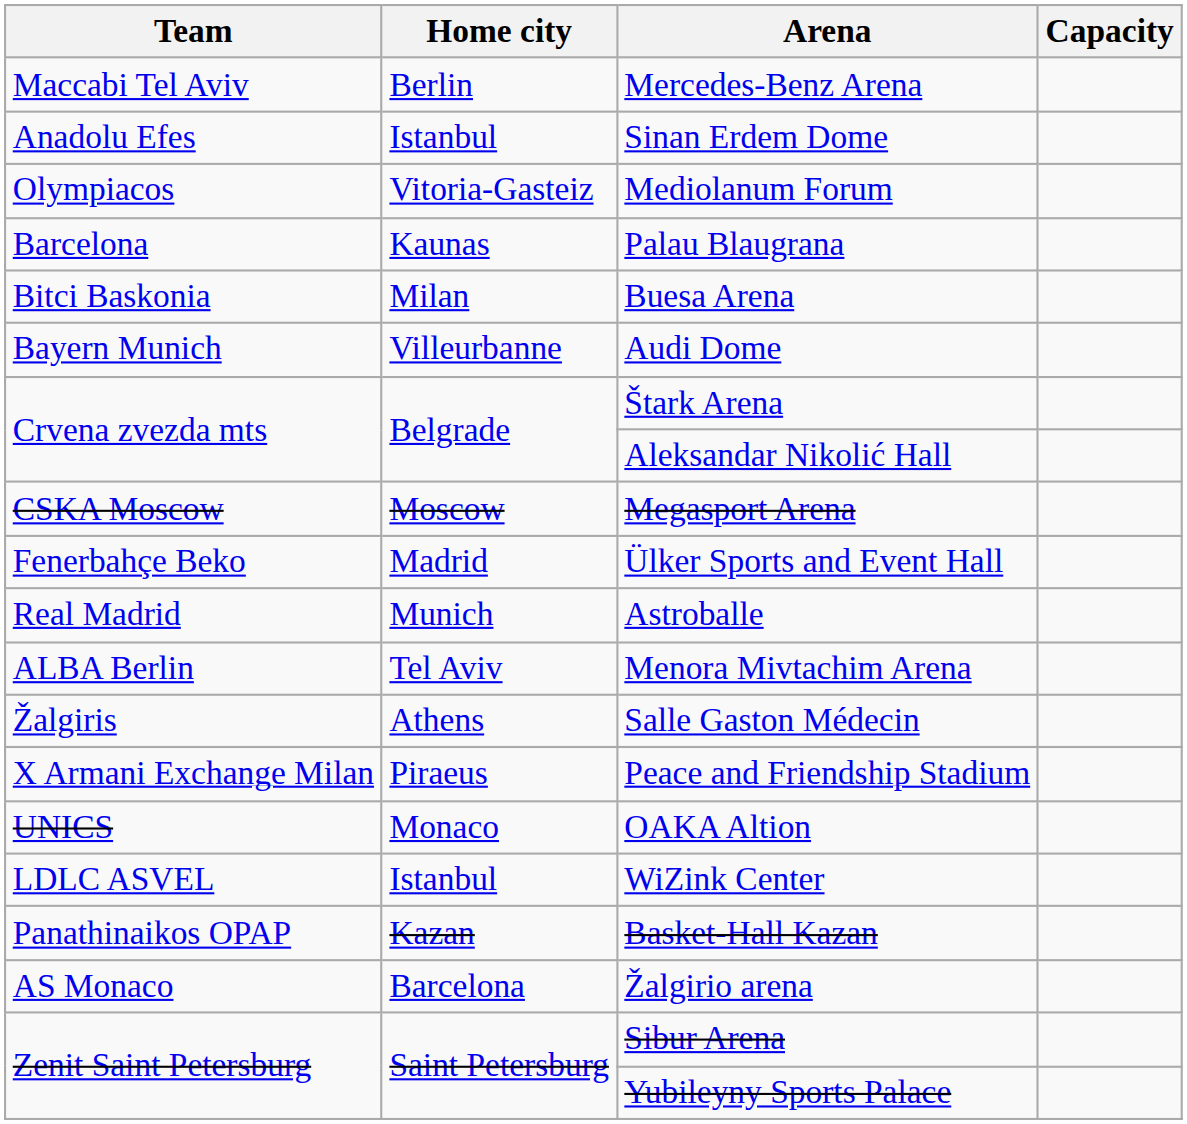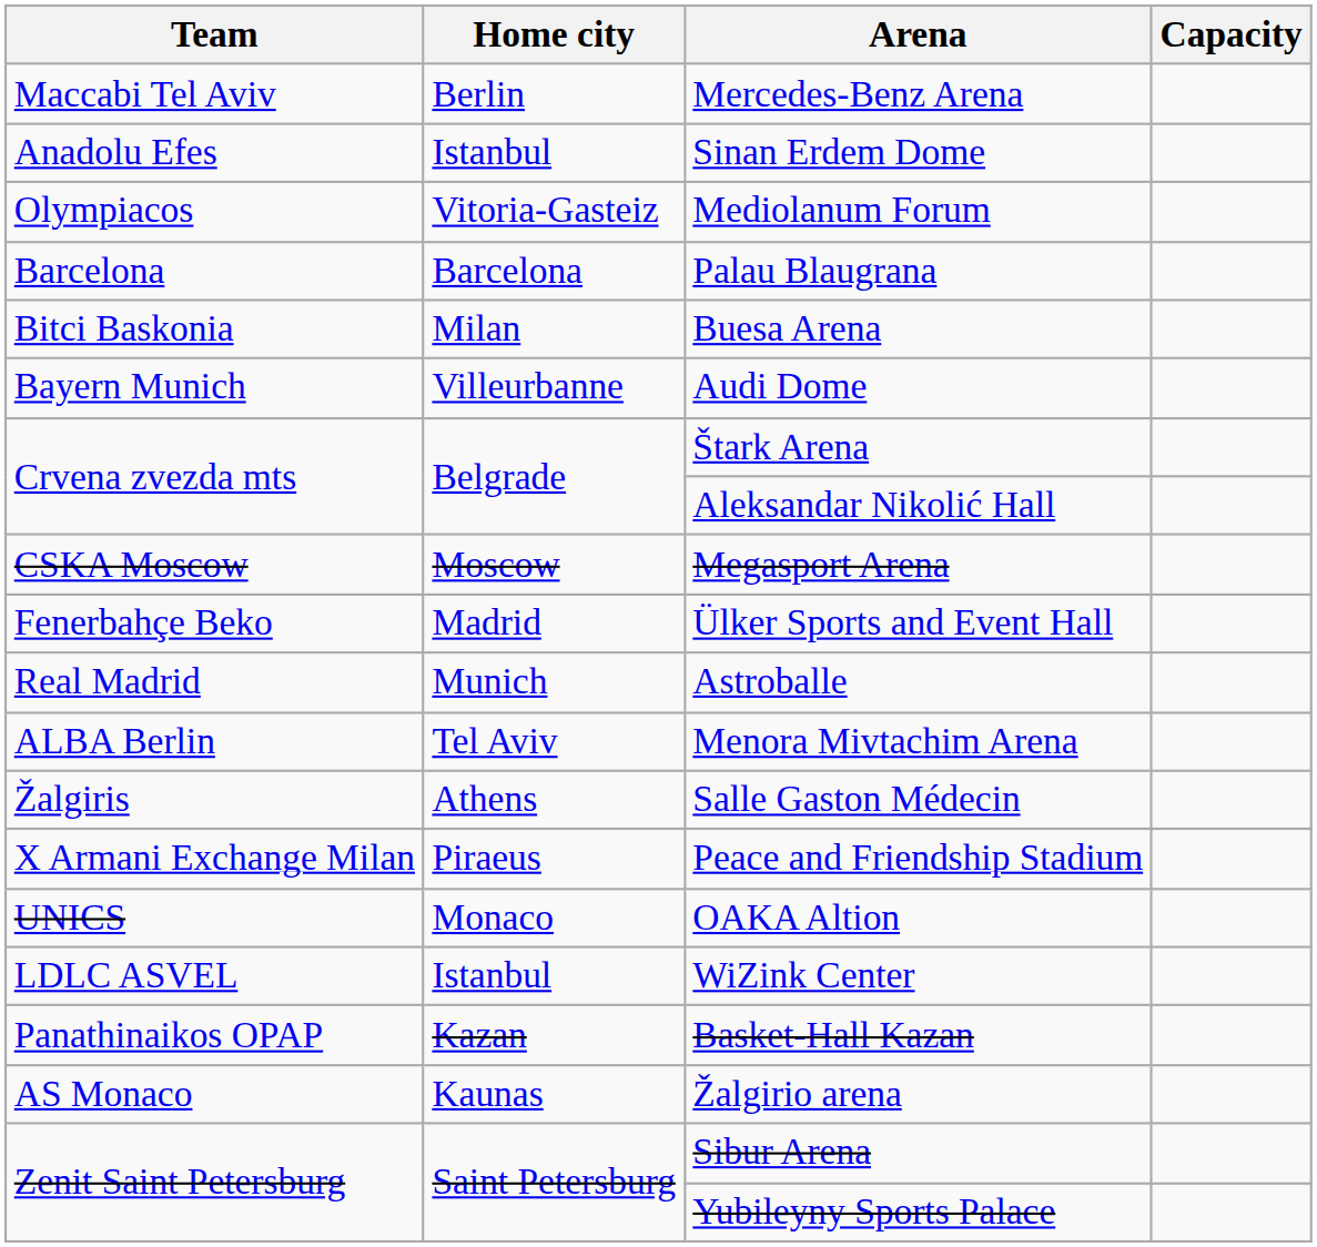 <table class="wikitable sortable">
 <tr>
 <th>Team</th>
 <th>Home city</th>
 <th>Arena</th>
 <th>Capacity</th>
 </tr>
 <tr>
 <td> <a href='#'>Maccabi Tel Aviv</a></td>
 <td><a href='#'>Berlin</a></td>
 <td><a href='#'>Mercedes-Benz Arena</a></td>
 <td style="text-align:center"></td>
 </tr>
 <tr>
 <td> <a href='#'>Anadolu Efes</a></td>
 <td><a href='#'>Istanbul</a></td>
 <td><a href='#'>Sinan Erdem Dome</a></td>
 <td style="text-align:center"></td>
 </tr>
 <tr>
 <td> <a href='#'>Olympiacos</a></td>
 <td><a href='#'>Vitoria-Gasteiz</a></td>
 <td><a href='#'>Mediolanum Forum</a></td>
 <td style="text-align:center"></td>
 </tr>
 <tr>
 <td> <a href='#'>Barcelona</a></td>
-<td><a href='#'>Kaunas</a></td>
+<td><a href='#'>Barcelona</a></td>
 <td><a href='#'>Palau Blaugrana</a></td>
 <td style="text-align:center"></td>
 </tr>
 <tr>
 <td> <a href='#'>Bitci Baskonia</a></td>
 <td rowspan><a href='#'>Milan</a></td>
 <td><a href='#'>Buesa Arena</a></td>
 <td style="text-align:center"></td>
 </tr>
 <tr>
 <td> <a href='#'>Bayern Munich</a></td>
 <td><a href='#'>Villeurbanne</a></td>
 <td><a href='#'>Audi Dome</a></td>
 <td style="text-align:center"></td>
 </tr>
 <tr>
 <td rowspan=2> <a href='#'>Crvena zvezda mts</a></td>
 <td rowspan=2><a href='#'>Belgrade</a></td>
 <td><a href='#'>Štark Arena</a></td>
 <td style="text-align:center"></td>
 </tr>
 <tr>
 <td><a href='#'>Aleksandar Nikolić Hall</a></td>
 <td style="text-align:center"></td>
 </tr>
 <tr>
 <td> <s><a href='#'>CSKA Moscow</a></s></td>
 <td><s><a href='#'>Moscow</a></s></td>
 <td><s><a href='#'>Megasport Arena</a></s></td>
 <td style="text-align:center"><s></s></td>
 </tr>
 <tr>
 <td> <a href='#'>Fenerbahçe Beko</a></td>
 <td><a href='#'>Madrid</a></td>
 <td><a href='#'>Ülker Sports and Event Hall</a></td>
 <td style="text-align:center"></td>
 </tr>
 <tr>
 <td> <a href='#'>Real Madrid</a></td>
 <td><a href='#'>Munich</a></td>
 <td><a href='#'>Astroballe</a></td>
 <td style="text-align:center"></td>
 </tr>
 <tr>
 <td> <a href='#'>ALBA Berlin</a></td>
 <td><a href='#'>Tel Aviv</a></td>
 <td><a href='#'>Menora Mivtachim Arena</a></td>
 <td style="text-align:center"></td>
 </tr>
 <tr>
 <td> <a href='#'>Žalgiris</a></td>
 <td><a href='#'>Athens</a></td>
 <td><a href='#'>Salle Gaston Médecin</a></td>
 <td style="text-align:center"></td>
 </tr>
 <tr>
 </tr>
 <tr>
 <td rowspan> <a href='#'>X Armani Exchange Milan</a></td>
 <td><a href='#'>Piraeus</a></td>
 <td><a href='#'>Peace and Friendship Stadium</a></td>
 <td style="text-align:center"></td>
 </tr>
 <tr>
 <td> <s><a href='#'>UNICS</a></s></td>
 <td><a href='#'>Monaco</a></td>
 <td><a href='#'>OAKA Altion</a></td>
 <td style="text-align:center"></td>
 </tr>
 <tr>
 <td> <a href='#'>LDLC ASVEL</a></td>
 <td><a href='#'>Istanbul</a></td>
 <td><a href='#'>WiZink Center</a></td>
 <td style="text-align:center"></td>
 </tr>
 <tr>
 <td> <a href='#'>Panathinaikos OPAP</a></td>
 <td><s><a href='#'>Kazan</a></s></td>
 <td><s><a href='#'>Basket-Hall Kazan</a></s></td>
 <td style="text-align:center"><s></s></td>
 </tr>
 <tr>
 <td> <a href='#'>AS Monaco</a></td>
-<td><a href='#'>Barcelona</a></td>
+<td><a href='#'>Kaunas</a></td>
 <td><a href='#'>Žalgirio arena</a></td>
 <td style="text-align:center"></td>
 </tr>
 <tr>
 <td rowspan=2> <s><a href='#'>Zenit Saint Petersburg</a></s></td>
 <td rowspan=2><s><a href='#'>Saint Petersburg</a></s></td>
 <td><s><a href='#'>Sibur Arena</a></s></td>
 <td style="text-align:center"><s></s></td>
 </tr>
 <tr>
 <td><s><a href='#'>Yubileyny Sports Palace</a></s></td>
 <td style="text-align:center"><s></s></td>
 </tr>
 <tr>
 </tr>
 </table>
